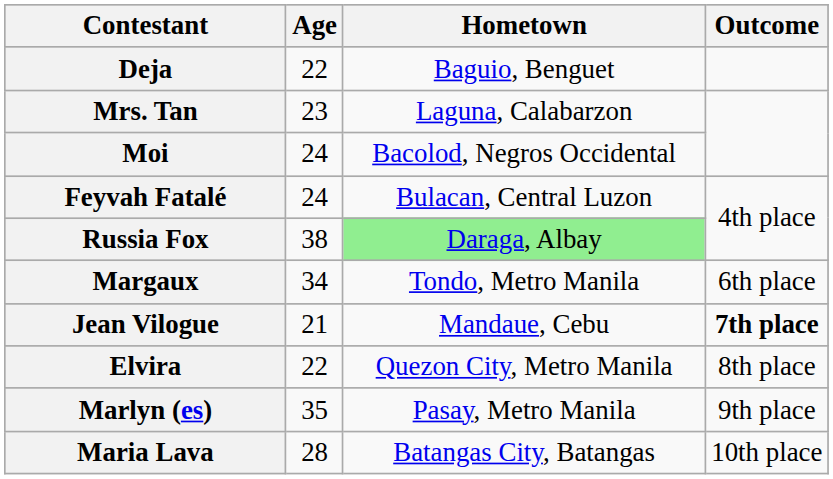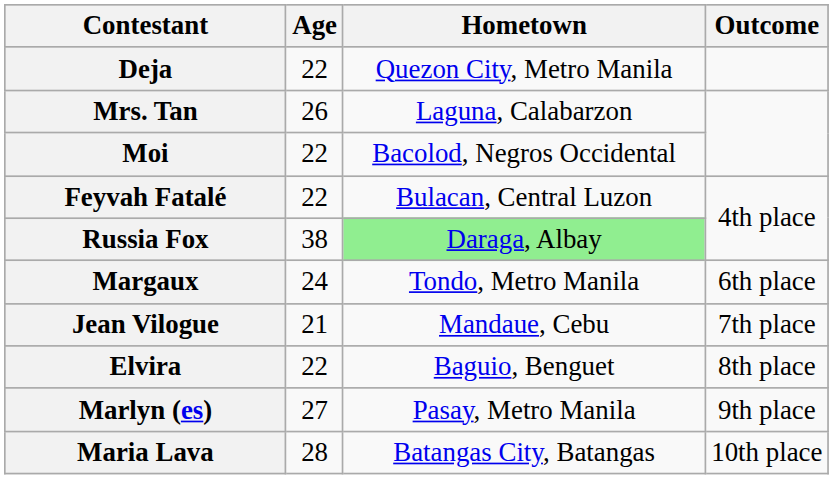 <table class="wikitable sortable" style="text-align:center;">
 <tr>
 <th scope="col" style="width:10em">Contestant</th>
 <th scope="col">Age</th>
 <th scope="col" style="width:13em">Hometown</th>
 <th scope="col">Outcome</th>
 </tr>
 <tr>
 <th scope="row">Deja</th>
 <td>22</td>
-<td><a href='#'>Baguio</a>, Benguet</td>
+<td nowrap=""><a href='#'>Quezon City</a>, Metro Manila</td>
 <td><strong></strong></td>
 </tr>
 <tr>
 <th scope="row">Mrs. Tan</th>
-<td>23</td>
+<td>26</td>
 <td><a href='#'>Laguna</a>, Calabarzon</td>
 <td rowspan="2"></td>
 </tr>
 <tr>
 <th scope="row">Moi</th>
-<td>24</td>
+<td>22</td>
 <td><a href='#'>Bacolod</a>, Negros Occidental</td>
 </tr>
 <tr>
 <th scope="row">Feyvah Fatalé</th>
-<td>24</td>
+<td>22</td>
 <td><a href='#'>Bulacan</a>, Central Luzon</td>
 <td rowspan="2">4th place</td>
 </tr>
 <tr>
 <th scope="row">Russia Fox</th>
 <td>38</td>
 <td style="background: lightgreen;"><a href='#'>Daraga</a>, Albay</td>
 </tr>
 <tr>
 <th scope="row">Margaux</th>
-<td>34</td>
+<td>24</td>
 <td><a href='#'>Tondo</a>, Metro Manila</td>
 <td>6th place</td>
 </tr>
 <tr>
 <th scope="row">Jean Vilogue</th>
 <td>21</td>
 <td><a href='#'>Mandaue</a>, Cebu</td>
-<td><strong>7th place</strong></td>
+<td>7th place</td>
 </tr>
 <tr>
 <th scope="row">Elvira</th>
 <td>22</td>
-<td nowrap=""><a href='#'>Quezon City</a>, Metro Manila</td>
+<td><a href='#'>Baguio</a>, Benguet</td>
 <td>8th place</td>
 </tr>
 <tr>
 <th scope="row">Marlyn (<a href='#'>es</a>)</th>
-<td>35</td>
+<td>27</td>
 <td><a href='#'>Pasay</a>, Metro Manila</td>
 <td>9th place</td>
 </tr>
 <tr>
 <th scope="row">Maria Lava</th>
 <td>28</td>
 <td><a href='#'>Batangas City</a>, Batangas</td>
 <td>10th place</td>
 </tr>
 </table>
